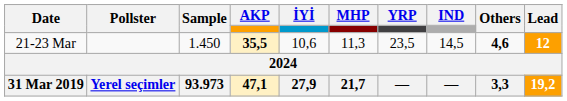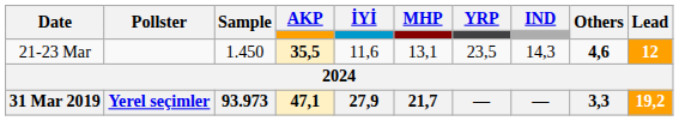 <table class="wikitable mw-collapsible" style="text-align:center; font-size:85%; line-height:14px;">
 <tr>
 <th rowspan="2">Date</th>
 <th rowspan="2">Pollster</th>
 <th rowspan="2">Sample</th>
 <th style="width:3em;"><a href='#'>AKP</a></th>
 <th style="width:3em;"><a href='#'>İYİ</a></th>
 <th style="width:3em;"><a href='#'>MHP</a></th>
 <th style="width:3em;"><a href='#'>YRP</a></th>
 <th style="width:3em;"><a href='#'>IND</a></th>
 <th rowspan="2">Others</th>
 <th rowspan="2">Lead</th>
 </tr>
 <tr>
 <th style="background:#fda000;"></th>
 <th style="background:#0099cc;"></th>
 <th style="background:#870000;"></th>
 <th style="background:#414042;"></th>
 <th style="background:#ADADAD;"></th>
 </tr>
 <tr>
 <td>21-23 Mar</td>
 <td></td>
 <td>1.450</td>
 <td style="background:#FFF1C4"><strong>35,5</strong></td>
-<td>10,6</td>
-<td>11,3</td>
+<td>11,6</td>
+<td>13,1</td>
 <td>23,5</td>
-<td>14,5</td>
+<td>14,3</td>
 <td><strong>4,6</strong></td>
 <th style="background:#fda000; color:white;">12</th>
 </tr>
 <tr>
 <th colspan="10">2024</th>
 </tr>
 <tr>
 <th>31 Mar 2019</th>
 <th><a href='#'>Yerel seçimler</a></th>
 <th><strong>93.973</strong></th>
 <th style="background:#FFF1C4">47,1</th>
 <th>27,9</th>
 <th>21,7</th>
 <th>—</th>
 <th>—</th>
 <th>3,3</th>
 <th style="background:#fda000; color:white;">19,2</th>
 </tr>
 </table>
